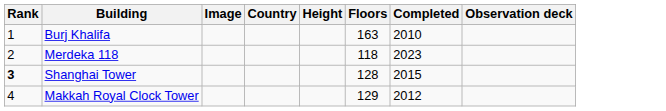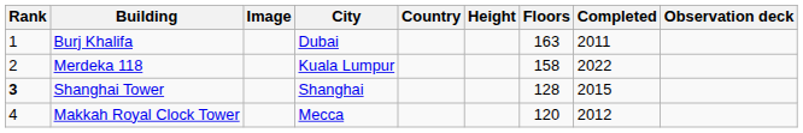 <table class="wikitable sortable">
 <tr style="background: #ececec;">
 <th>Rank</th>
 <th>Building</th>
 <th>Image</th>
+<th>City</th>
 <th>Country</th>
 <th data-sort-type="number">Height</th>
 <th>Floors</th>
 <th>Completed</th>
 <th>Observation deck</th>
 </tr>
 <tr>
 <td>1</td>
 <td><a href='#'>Burj Khalifa</a></td>
 <td></td>
+<td><a href='#'>Dubai</a></td>
 <td></td>
 <td></td>
 <td align=center>163</td>
-<td>2010</td>
+<td>2011</td>
 <td></td>
 </tr>
 <tr>
 <td>2</td>
 <td><a href='#'>Merdeka 118</a></td>
 <td></td>
+<td><a href='#'>Kuala Lumpur</a></td>
 <td></td>
 <td></td>
-<td align=center>118</td>
-<td>2023</td>
+<td align=center>158</td>
+<td>2022</td>
 <td></td>
 </tr>
 <tr>
 <td><strong>3</strong></td>
 <td><a href='#'>Shanghai Tower</a></td>
 <td></td>
+<td><a href='#'>Shanghai</a></td>
 <td></td>
 <td></td>
 <td align=center>128</td>
 <td>2015</td>
 <td></td>
 </tr>
 <tr>
 <td>4</td>
 <td><a href='#'>Makkah Royal Clock Tower</a></td>
 <td></td>
+<td><a href='#'>Mecca</a></td>
 <td></td>
 <td></td>
-<td align=center>129</td>
+<td align=center>120</td>
 <td>2012</td>
 <td></td>
 </tr>
 </table>
